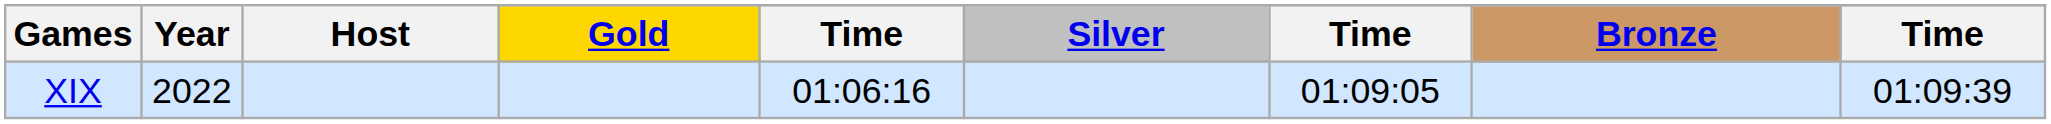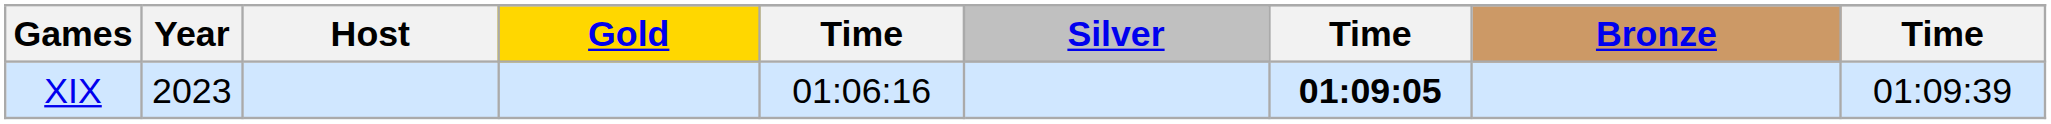 <table class="wikitable" style="text-align: center; font-size:95%;">
 <tr>
 <th rowspan="2" style="width:5%;">Games</th>
 <th rowspan="2" style="width:5%;">Year</th>
 <th rowspan="2" style="width:12.5%;">Host</th>
 </tr>
 <tr>
 <th style="background-color: gold"><a href='#'>Gold</a></th>
 <th width=10%>Time</th>
 <th style="background-color: silver"><a href='#'>Silver</a></th>
 <th width=10%>Time</th>
 <th style="background-color: #CC9966"><a href='#'>Bronze</a></th>
 <th width=10%>Time</th>
 </tr>
 <tr style="text-align:center; background:#d0e7ff;">
 <td><a href='#'>XIX</a></td>
-<td>2022</td>
+<td>2023</td>
 <td align="left"></td>
 <td valign=top></td>
 <td>01:06:16</td>
 <td valign=top></td>
-<td>01:09:05</td>
+<td><strong>01:09:05</strong></td>
 <td valign=top></td>
 <td>01:09:39</td>
 </tr>
 </table>
